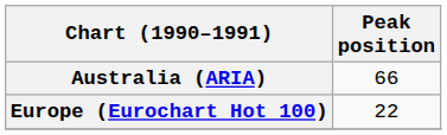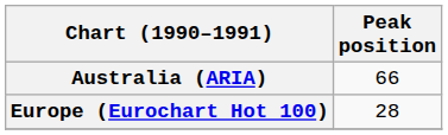 <table class="wikitable sortable plainrowheaders" style="text-align:center">
 <tr>
 <th scope="col">Chart (1990–1991)</th>
 <th scope="col">Peak<br>position</th>
 </tr>
 <tr>
 <th scope="row">Australia (<a href='#'>ARIA</a>)</th>
 <td>66</td>
 </tr>
 <tr>
 <th scope="row">Europe (<a href='#'>Eurochart Hot 100</a>)</th>
-<td>22</td>
+<td>28</td>
 </tr>
 <tr>
 </tr>
 <tr>
 </tr>
 <tr>
 </tr>
 </table>
